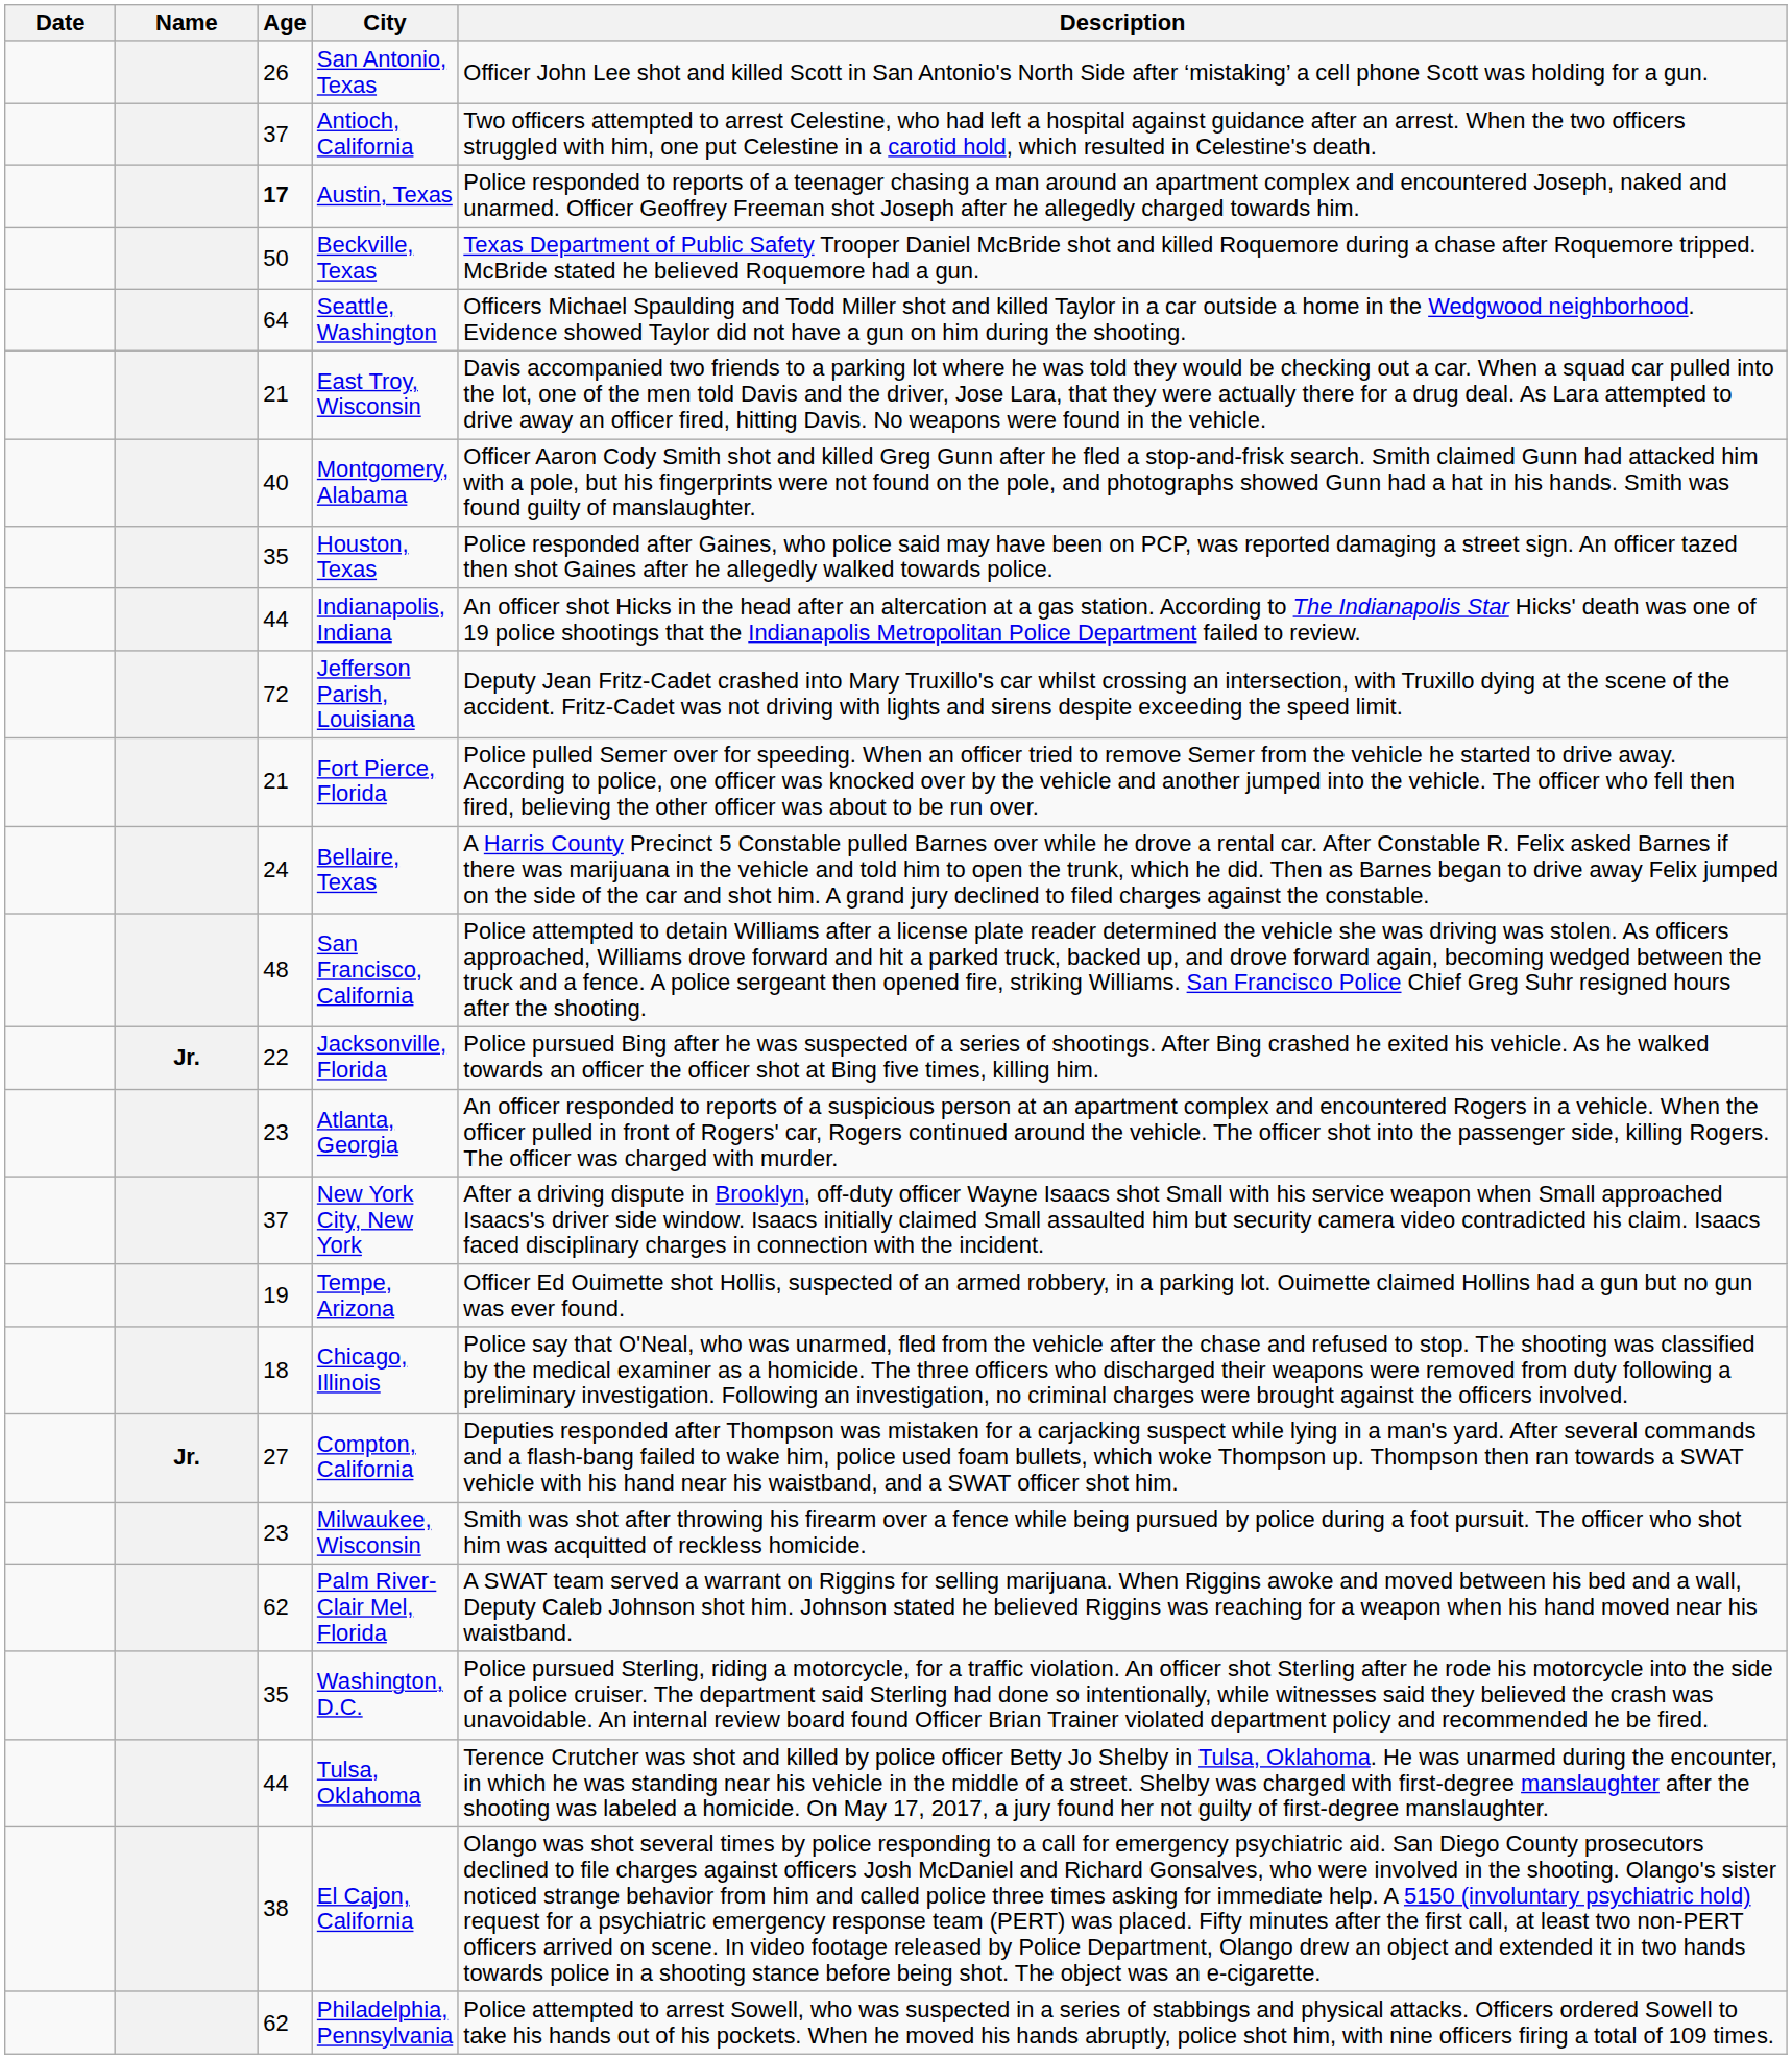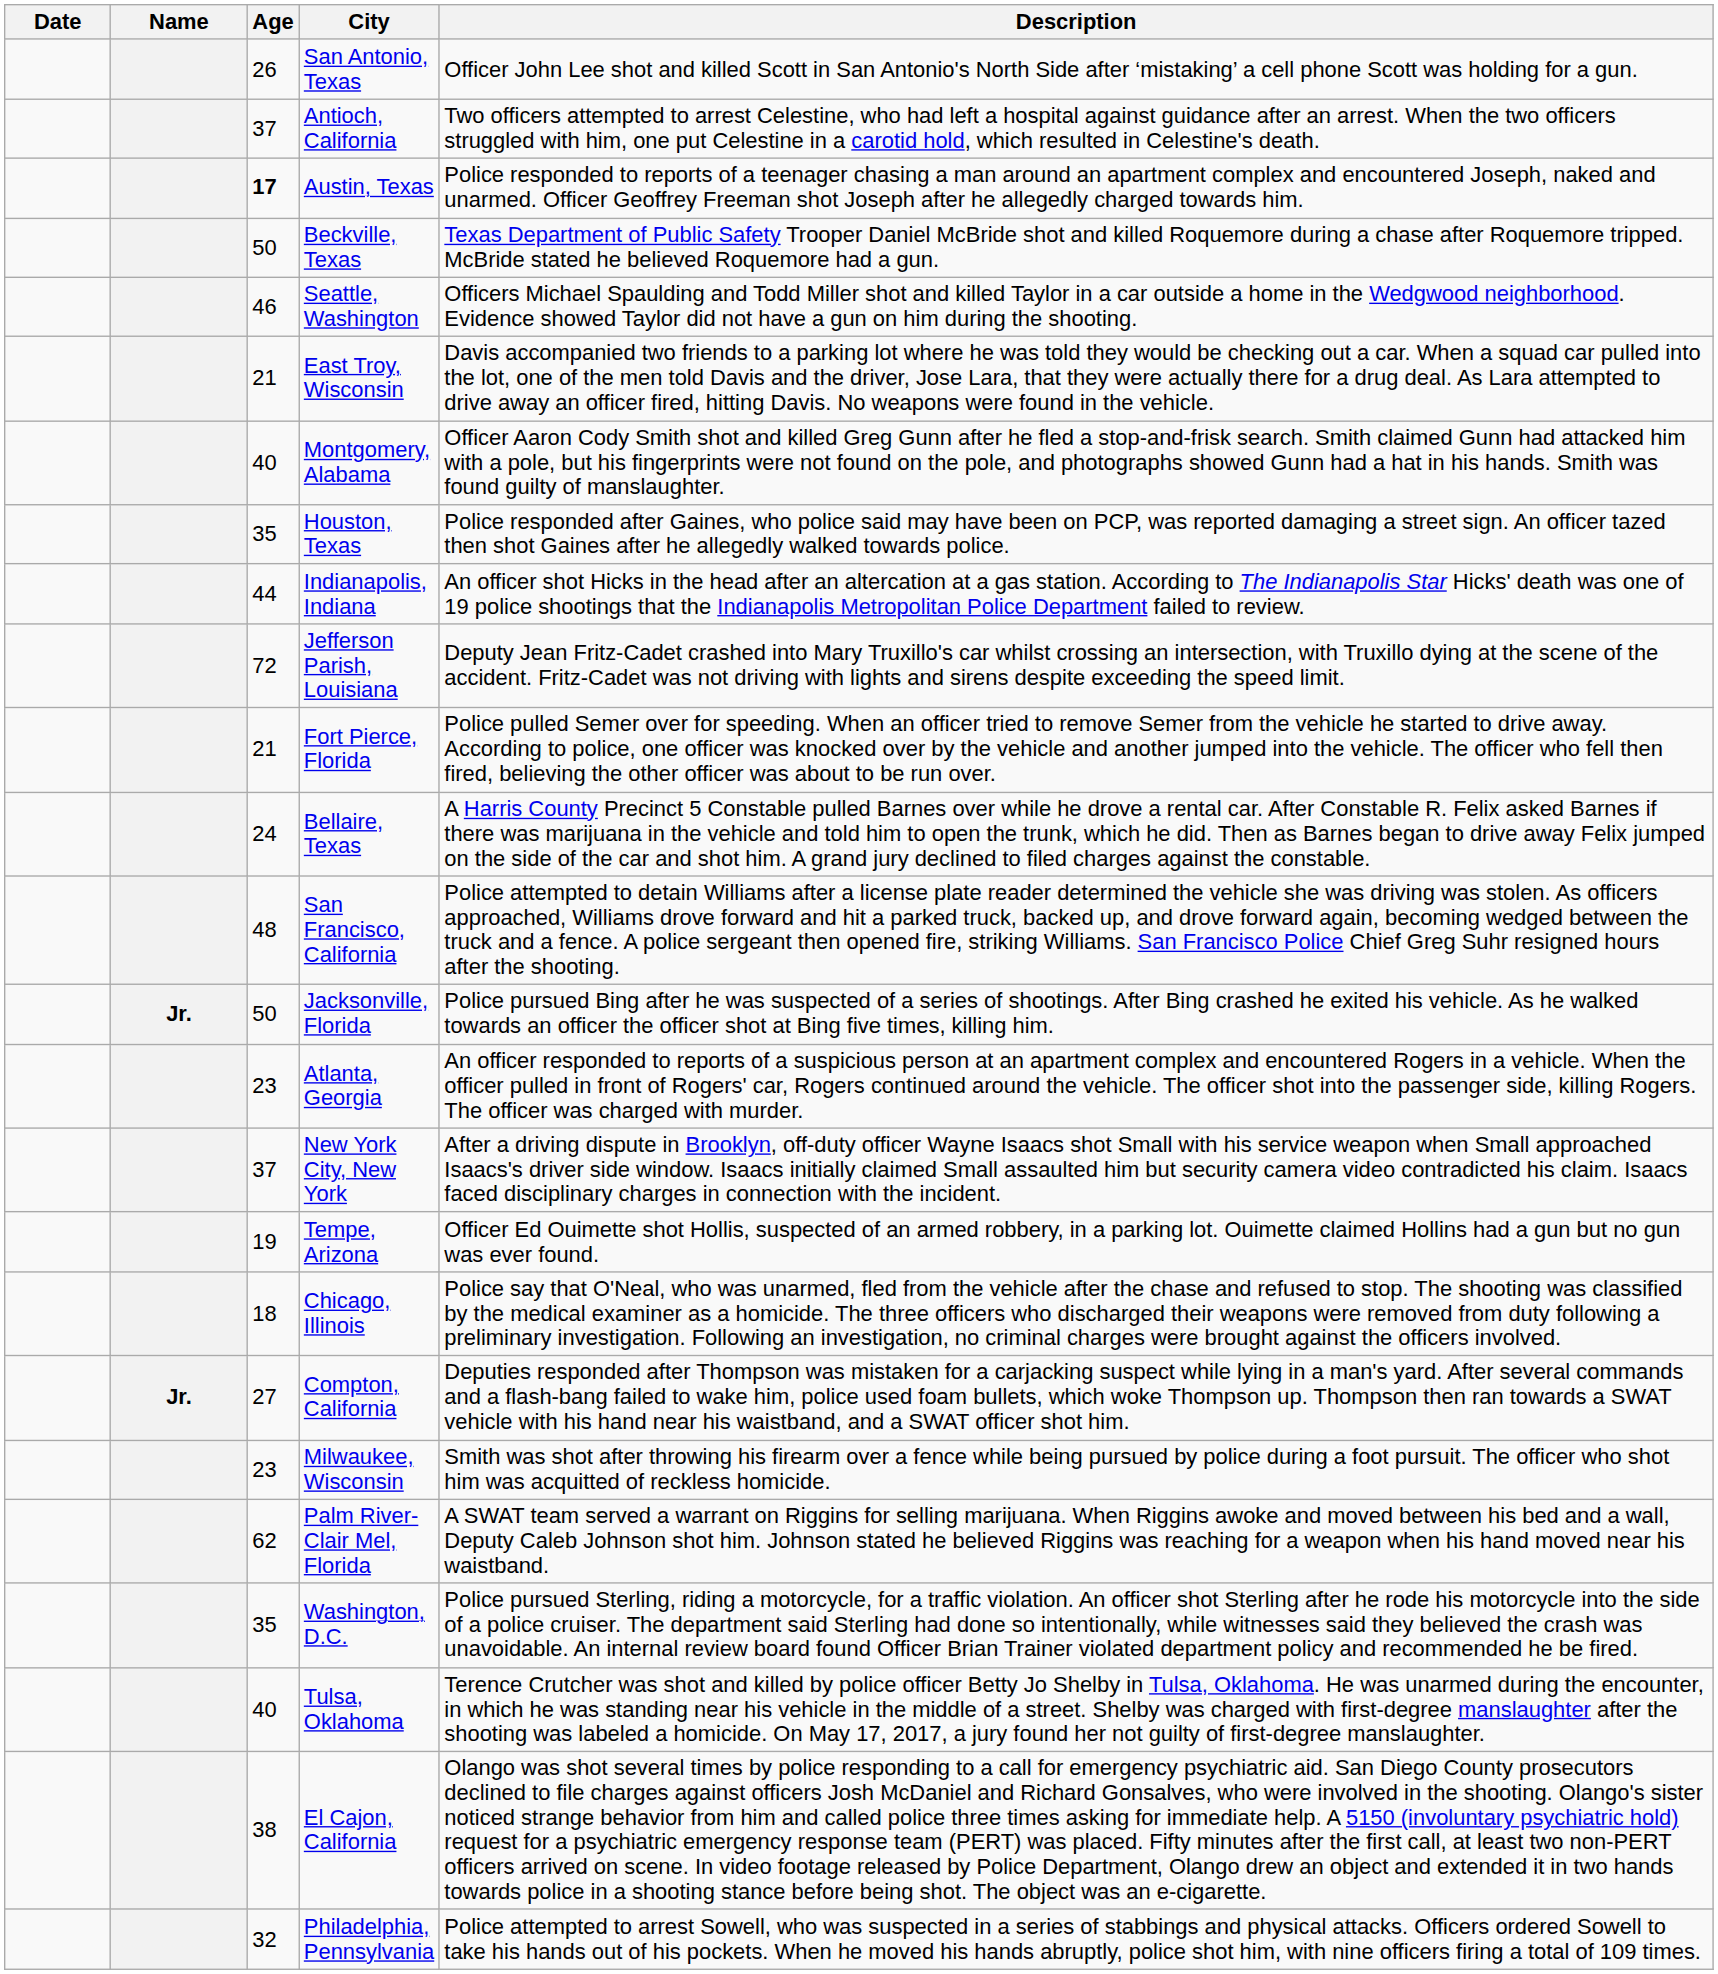 <table class="wikitable sortable plainrowheaders">
 <tr>
 <th scope="col" style="width:6.2%">Date</th>
 <th scope="col" style="width:8%">Name</th>
 <th scope="col" style="width:2.8%">Age</th>
 <th scope="col" style="width:8%">City</th>
 <th scope="col" class="unsortable">Description</th>
 </tr>
 <tr>
 <td></td>
 <th scope="row"></th>
 <td>26</td>
 <td><a href='#'>San Antonio, Texas</a></td>
 <td>Officer John Lee shot and killed Scott in San Antonio's North Side after ‘mistaking’ a cell phone Scott was holding for a gun.</td>
 </tr>
 <tr>
 <td></td>
 <th scope="row"></th>
 <td>37</td>
 <td><a href='#'>Antioch, California</a></td>
 <td>Two officers attempted to arrest Celestine, who had left a hospital against guidance after an arrest. When the two officers struggled with him, one put Celestine in a <a href='#'>carotid hold</a>, which resulted in Celestine's death.</td>
 </tr>
 <tr>
 <td></td>
 <th scope="row"></th>
 <td><strong>17</strong></td>
 <td><a href='#'>Austin, Texas</a></td>
 <td>Police responded to reports of a teenager chasing a man around an apartment complex and encountered Joseph, naked and unarmed. Officer Geoffrey Freeman shot Joseph after he allegedly charged towards him.</td>
 </tr>
 <tr>
 <td></td>
 <th scope="row"></th>
 <td>50</td>
 <td><a href='#'>Beckville, Texas</a></td>
 <td><a href='#'>Texas Department of Public Safety</a> Trooper Daniel McBride shot and killed Roquemore during a chase after Roquemore tripped. McBride stated he believed Roquemore had a gun.</td>
 </tr>
 <tr>
 <td></td>
 <th scope="row"></th>
-<td>64</td>
+<td>46</td>
 <td><a href='#'>Seattle, Washington</a></td>
 <td>Officers Michael Spaulding and Todd Miller shot and killed Taylor in a car outside a home in the <a href='#'>Wedgwood neighborhood</a>. Evidence showed Taylor did not have a gun on him during the shooting.</td>
 </tr>
 <tr>
 <td></td>
 <th scope="row"></th>
 <td>21</td>
 <td><a href='#'>East Troy, Wisconsin</a></td>
 <td>Davis accompanied two friends to a parking lot where he was told they would be checking out a car. When a squad car pulled into the lot, one of the men told Davis and the driver, Jose Lara, that they were actually there for a drug deal. As Lara attempted to drive away an officer fired, hitting Davis. No weapons were found in the vehicle.</td>
 </tr>
 <tr>
 <td></td>
 <th scope="row"></th>
 <td>40</td>
 <td><a href='#'>Montgomery, Alabama</a></td>
 <td>Officer Aaron Cody Smith shot and killed Greg Gunn after he fled a stop-and-frisk search. Smith claimed Gunn had attacked him with a pole, but his fingerprints were not found on the pole, and photographs showed Gunn had a hat in his hands. Smith was found guilty of manslaughter.</td>
 </tr>
 <tr>
 <td></td>
 <th scope="row"></th>
 <td>35</td>
 <td><a href='#'>Houston, Texas</a></td>
 <td>Police responded after Gaines, who police said may have been on PCP, was reported damaging a street sign. An officer tazed then shot Gaines after he allegedly walked towards police.</td>
 </tr>
 <tr>
 <td></td>
 <th scope="row"></th>
 <td>44</td>
 <td><a href='#'>Indianapolis, Indiana</a></td>
 <td>An officer shot Hicks in the head after an altercation at a gas station. According to <em><a href='#'>The Indianapolis Star</a></em> Hicks' death was one of 19 police shootings that the <a href='#'>Indianapolis Metropolitan Police Department</a> failed to review.</td>
 </tr>
 <tr>
 <td></td>
 <th scope="row"></th>
 <td>72</td>
 <td><a href='#'>Jefferson Parish, Louisiana</a></td>
 <td>Deputy Jean Fritz-Cadet crashed into Mary Truxillo's car whilst crossing an intersection, with Truxillo dying at the scene of the accident. Fritz-Cadet was not driving with lights and sirens despite exceeding the speed limit.</td>
 </tr>
 <tr>
 <td></td>
 <th scope="row"></th>
 <td>21</td>
 <td><a href='#'>Fort Pierce, Florida</a></td>
 <td>Police pulled Semer over for speeding. When an officer tried to remove Semer from the vehicle he started to drive away. According to police, one officer was knocked over by the vehicle and another jumped into the vehicle. The officer who fell then fired, believing the other officer was about to be run over.</td>
 </tr>
 <tr>
 <td></td>
 <th scope="row"></th>
 <td>24</td>
 <td><a href='#'>Bellaire, Texas</a></td>
 <td>A <a href='#'>Harris County</a> Precinct 5 Constable pulled Barnes over while he drove a rental car. After Constable R. Felix asked Barnes if there was marijuana in the vehicle and told him to open the trunk, which he did. Then as Barnes began to drive away Felix jumped on the side of the car and shot him. A grand jury declined to filed charges against the constable.</td>
 </tr>
 <tr>
 <td></td>
 <th scope="row"></th>
 <td>48</td>
 <td><a href='#'>San Francisco, California</a></td>
 <td>Police attempted to detain Williams after a license plate reader determined the vehicle she was driving was stolen. As officers approached, Williams drove forward and hit a parked truck, backed up, and drove forward again, becoming wedged between the truck and a fence. A police sergeant then opened fire, striking Williams. <a href='#'>San Francisco Police</a> Chief Greg Suhr resigned hours after the shooting.</td>
 </tr>
 <tr>
 <td></td>
 <th scope="row"> Jr.</th>
-<td>22</td>
+<td>50</td>
 <td><a href='#'>Jacksonville, Florida</a></td>
 <td>Police pursued Bing after he was suspected of a series of shootings. After Bing crashed he exited his vehicle. As he walked towards an officer the officer shot at Bing five times, killing him.</td>
 </tr>
 <tr>
 <td></td>
 <th scope="row"></th>
 <td>23</td>
 <td><a href='#'>Atlanta, Georgia</a></td>
 <td>An officer responded to reports of a suspicious person at an apartment complex and encountered Rogers in a vehicle. When the officer pulled in front of Rogers' car, Rogers continued around the vehicle. The officer shot into the passenger side, killing Rogers. The officer was charged with murder.</td>
 </tr>
 <tr>
 <td></td>
 <th scope="row"></th>
 <td>37</td>
 <td><a href='#'>New York City, New York</a></td>
 <td>After a driving dispute in <a href='#'>Brooklyn</a>, off-duty officer Wayne Isaacs shot Small with his service weapon when Small approached Isaacs's driver side window. Isaacs initially claimed Small assaulted him but security camera video contradicted his claim. Isaacs faced disciplinary charges in connection with the incident.</td>
 </tr>
 <tr>
 <td></td>
 <th scope="row"></th>
 <td>19</td>
 <td><a href='#'>Tempe, Arizona</a></td>
 <td>Officer Ed Ouimette shot Hollis, suspected of an armed robbery, in a parking lot. Ouimette claimed Hollins had a gun but no gun was ever found.</td>
 </tr>
 <tr>
 <td></td>
 <th scope="row"></th>
 <td>18</td>
 <td><a href='#'>Chicago, Illinois</a></td>
 <td>Police say that O'Neal, who was unarmed, fled from the vehicle after the chase and refused to stop. The shooting was classified by the medical examiner as a homicide. The three officers who discharged their weapons were removed from duty following a preliminary investigation. Following an investigation, no criminal charges were brought against the officers involved.</td>
 </tr>
 <tr>
 <td></td>
 <th scope="row"> Jr.</th>
 <td>27</td>
 <td><a href='#'>Compton, California</a></td>
 <td>Deputies responded after Thompson was mistaken for a carjacking suspect while lying in a man's yard. After several commands and a flash-bang failed to wake him, police used foam bullets, which woke Thompson up. Thompson then ran towards a SWAT vehicle with his hand near his waistband, and a SWAT officer shot him.</td>
 </tr>
 <tr>
 <td></td>
 <th scope="row"></th>
 <td>23</td>
 <td><a href='#'>Milwaukee, Wisconsin</a></td>
 <td>Smith was shot after throwing his firearm over a fence while being pursued by police during a foot pursuit. The officer who shot him was acquitted of reckless homicide.</td>
 </tr>
 <tr>
 <td></td>
 <th scope="row"></th>
 <td>62</td>
 <td><a href='#'>Palm River-Clair Mel, Florida</a></td>
 <td>A SWAT team served a warrant on Riggins for selling marijuana. When Riggins awoke and moved between his bed and a wall, Deputy Caleb Johnson shot him. Johnson stated he believed Riggins was reaching for a weapon when his hand moved near his waistband.</td>
 </tr>
 <tr>
 <td></td>
 <th scope="row"></th>
 <td>35</td>
 <td><a href='#'>Washington, D.C.</a></td>
 <td>Police pursued Sterling, riding a motorcycle, for a traffic violation. An officer shot Sterling after he rode his motorcycle into the side of a police cruiser. The department said Sterling had done so intentionally, while witnesses said they believed the crash was unavoidable. An internal review board found Officer Brian Trainer violated department policy and recommended he be fired.</td>
 </tr>
 <tr>
 <td></td>
 <th scope="row"></th>
-<td>44</td>
+<td>40</td>
 <td><a href='#'>Tulsa, Oklahoma</a></td>
 <td>Terence Crutcher was shot and killed by police officer Betty Jo Shelby in <a href='#'>Tulsa, Oklahoma</a>. He was unarmed during the encounter, in which he was standing near his vehicle in the middle of a street. Shelby was charged with first-degree <a href='#'>manslaughter</a> after the shooting was labeled a homicide. On May 17, 2017, a jury found her not guilty of first-degree manslaughter.</td>
 </tr>
 <tr>
 <td></td>
 <th scope="row"></th>
 <td>38</td>
 <td><a href='#'>El Cajon, California</a></td>
 <td>Olango was shot several times by police responding to a call for emergency psychiatric aid. San Diego County prosecutors declined to file charges against officers Josh McDaniel and Richard Gonsalves, who were involved in the shooting. Olango's sister noticed strange behavior from him and called police three times asking for immediate help. A <a href='#'>5150 (involuntary psychiatric hold)</a> request for a psychiatric emergency response team (PERT) was placed. Fifty minutes after the first call, at least two non-PERT officers arrived on scene. In video footage released by Police Department, Olango drew an object and extended it in two hands towards police in a shooting stance before being shot. The object was an e-cigarette.</td>
 </tr>
 <tr>
 <td></td>
 <th scope="row"></th>
-<td>62</td>
+<td>32</td>
 <td><a href='#'>Philadelphia, Pennsylvania</a></td>
 <td>Police attempted to arrest Sowell, who was suspected in a series of stabbings and physical attacks. Officers ordered Sowell to take his hands out of his pockets. When he moved his hands abruptly, police shot him, with nine officers firing a total of 109 times.</td>
 </tr>
 </table>
